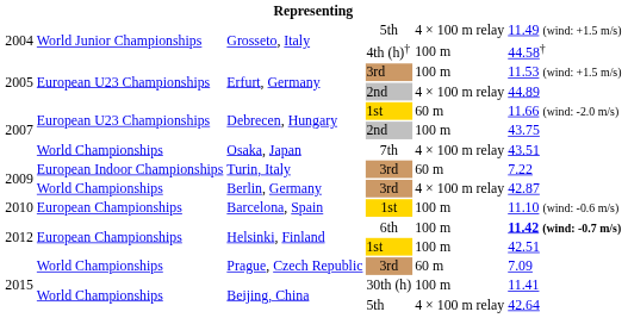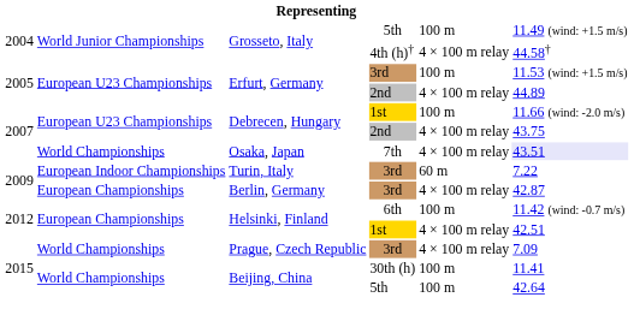 <table>
 <tr>
 <th colspan="6">Representing </th>
 </tr>
 <tr>
 <td rowspan=2>2004</td>
 <td rowspan=2><a href='#'>World Junior Championships</a></td>
 <td rowspan=2><a href='#'>Grosseto</a>, <a href='#'>Italy</a></td>
 <td align="center">5th</td>
-<td>4 × 100 m relay</td>
+<td>100 m</td>
 <td><a href='#'>11.49</a> <small>(wind: +1.5 m/s)</small></td>
 </tr>
 <tr>
 <td>4th (h)<sup>†</sup></td>
-<td>100 m</td>
+<td>4 × 100 m relay</td>
 <td><a href='#'>44.58</a><sup>†</sup></td>
 </tr>
 <tr>
 <td rowspan=2>2005</td>
 <td rowspan=2><a href='#'>European U23 Championships</a></td>
 <td rowspan=2><a href='#'>Erfurt</a>, <a href='#'>Germany</a></td>
 <td bgcolor="cc9966">3rd</td>
 <td>100 m</td>
 <td><a href='#'>11.53</a> <small>(wind: +1.5 m/s)</small></td>
 </tr>
 <tr>
 <td bgcolor=silver>2nd</td>
 <td>4 × 100 m relay</td>
 <td><a href='#'>44.89</a></td>
 </tr>
 <tr>
 <td rowspan=3>2007</td>
 <td rowspan=2><a href='#'>European U23 Championships</a></td>
 <td rowspan=2><a href='#'>Debrecen</a>, <a href='#'>Hungary</a></td>
 <td bgcolor=gold>1st</td>
-<td>60 m</td>
+<td>100 m</td>
 <td><a href='#'>11.66</a> <small>(wind: -2.0 m/s)</small></td>
 </tr>
 <tr>
 <td bgcolor=silver>2nd</td>
-<td>100 m</td>
+<td>4 × 100 m relay</td>
 <td><a href='#'>43.75</a></td>
 </tr>
 <tr>
 <td><a href='#'>World Championships</a></td>
 <td><a href='#'>Osaka</a>, <a href='#'>Japan</a></td>
 <td align="center">7th</td>
 <td>4 × 100 m relay</td>
-<td><a href='#'>43.51</a></td>
+<td style="background: lavender;"><a href='#'>43.51</a></td>
 </tr>
 <tr>
 <td rowspan=2>2009</td>
 <td><a href='#'>European Indoor Championships</a></td>
 <td><a href='#'>Turin, Italy</a></td>
 <td bgcolor="cc9966" align="center">3rd</td>
 <td>60 m</td>
 <td><a href='#'>7.22</a></td>
 </tr>
 <tr>
-<td><a href='#'>World Championships</a></td>
+<td><a href='#'>European Championships</a></td>
 <td><a href='#'>Berlin</a>, <a href='#'>Germany</a></td>
 <td bgcolor="cc9966" align="center">3rd</td>
 <td>4 × 100 m relay</td>
 <td><a href='#'>42.87</a></td>
-</tr>
-<tr>
-<td>2010</td>
-<td><a href='#'>European Championships</a></td>
-<td><a href='#'>Barcelona</a>, <a href='#'>Spain</a></td>
-<td bgcolor="gold" align="center">1st</td>
-<td>100 m</td>
-<td><a href='#'>11.10</a> <small>(wind: -0.6 m/s)</small></td>
 </tr>
 <tr>
 <td rowspan=2>2012</td>
 <td rowspan=2><a href='#'>European Championships</a></td>
 <td rowspan=2><a href='#'>Helsinki</a>, <a href='#'>Finland</a></td>
 <td align="center">6th</td>
 <td>100 m</td>
-<td><strong><a href='#'>11.42</a> <small>(wind: -0.7 m/s)</small></strong></td>
+<td><a href='#'>11.42</a> <small>(wind: -0.7 m/s)</small></td>
 </tr>
 <tr>
 <td bgcolor=gold>1st</td>
-<td>100 m</td>
+<td>4 × 100 m relay</td>
 <td><a href='#'>42.51</a></td>
 </tr>
 <tr>
 <td rowspan=3>2015</td>
 <td><a href='#'>World Championships</a></td>
 <td><a href='#'>Prague</a>, <a href='#'>Czech Republic</a></td>
 <td bgcolor="cc9966" align="center">3rd</td>
-<td>60 m</td>
+<td>4 × 100 m relay</td>
 <td><a href='#'>7.09</a></td>
 </tr>
 <tr>
 <td rowspan=2><a href='#'>World Championships</a></td>
 <td rowspan=2><a href='#'>Beijing, China</a></td>
 <td>30th (h)</td>
 <td>100 m</td>
 <td><a href='#'>11.41</a></td>
 </tr>
 <tr>
 <td>5th</td>
-<td>4 × 100 m relay</td>
+<td>100 m</td>
 <td><a href='#'>42.64</a></td>
 </tr>
 </table>
